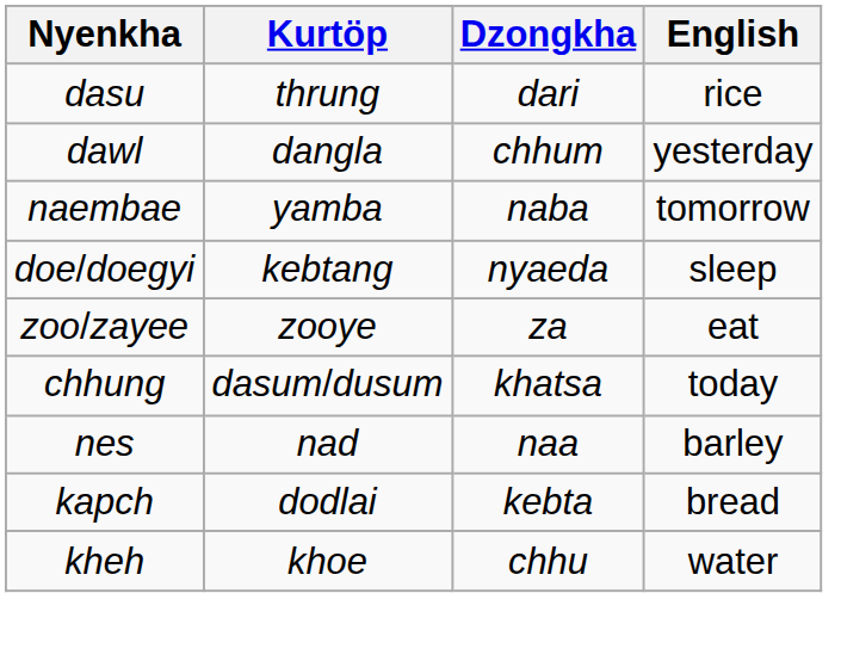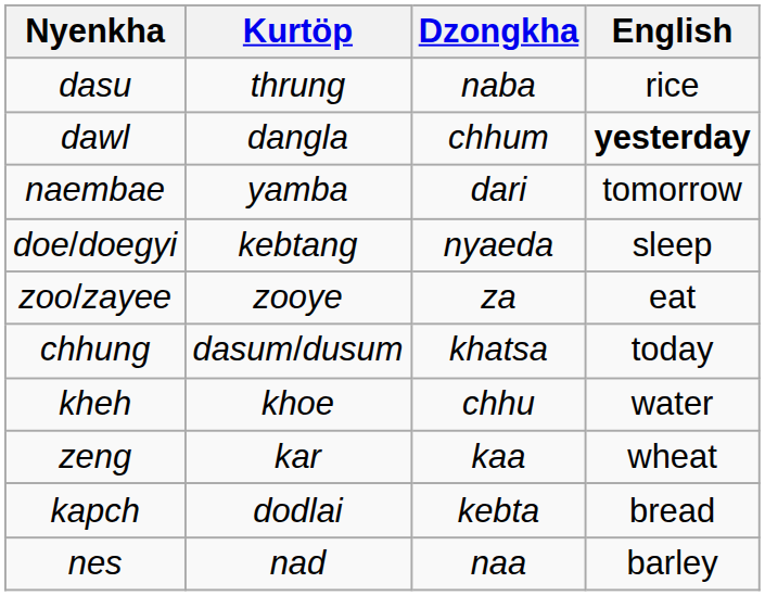 <table class="wikitable">
 <tr>
 <th>Nyenkha</th>
 <th><a href='#'>Kurtöp</a></th>
 <th><a href='#'>Dzongkha</a></th>
 <th>English</th>
 </tr>
 <tr align="center">
 <td><em>dasu</em></td>
 <td><em>thrung</em></td>
-<td><em>dari</em></td>
+<td><em>naba</em></td>
 <td>rice</td>
 </tr>
 <tr align="center">
 <td><em>dawl</em></td>
 <td><em>dangla</em></td>
 <td><em>chhum</em></td>
-<td>yesterday</td>
+<td><strong>yesterday</strong></td>
 </tr>
 <tr align="center">
 <td><em>naembae</em></td>
 <td><em>yamba</em></td>
-<td><em>naba</em></td>
+<td><em>dari</em></td>
 <td>tomorrow</td>
 </tr>
 <tr align="center">
 <td><em>doe</em>/<em>doegyi</em></td>
 <td><em>kebtang</em></td>
 <td><em>nyaeda</em></td>
 <td>sleep</td>
 </tr>
 <tr align="center">
 <td><em>zoo</em>/<em>zayee</em></td>
 <td><em>zooye</em></td>
 <td><em>za</em></td>
 <td>eat</td>
 </tr>
 <tr align="center">
 <td><em>chhung</em></td>
 <td><em>dasum</em>/<em>dusum</em></td>
 <td><em>khatsa</em></td>
 <td>today</td>
 </tr>
 <tr align="center">
-<td><em>nes</em></td>
-<td><em>nad</em></td>
-<td><em>naa</em></td>
-<td>barley</td>
+<td><em>kheh</em></td>
+<td><em>khoe</em></td>
+<td><em>chhu</em></td>
+<td>water</td>
+</tr>
+<tr align="center">
+<td><em>zeng</em></td>
+<td><em>kar</em></td>
+<td><em>kaa</em></td>
+<td>wheat</td>
 </tr>
 <tr align="center">
 <td><em>kapch</em></td>
 <td><em>dodlai</em></td>
 <td><em>kebta</em></td>
 <td>bread</td>
 </tr>
 <tr align="center">
-<td><em>kheh</em></td>
-<td><em>khoe</em></td>
-<td><em>chhu</em></td>
-<td>water</td>
+<td><em>nes</em></td>
+<td><em>nad</em></td>
+<td><em>naa</em></td>
+<td>barley</td>
 </tr>
 </table>
